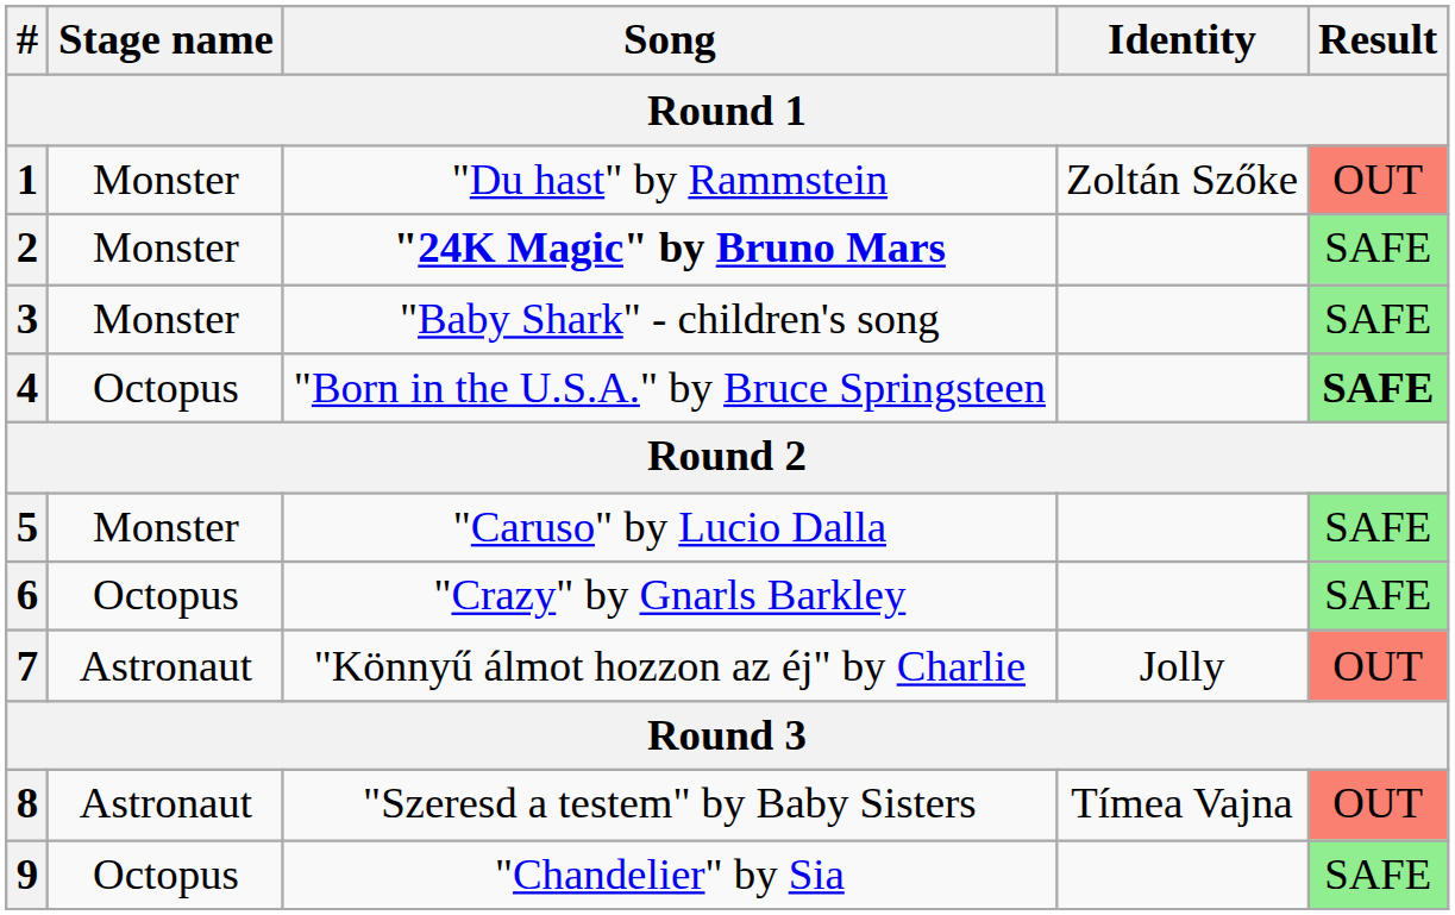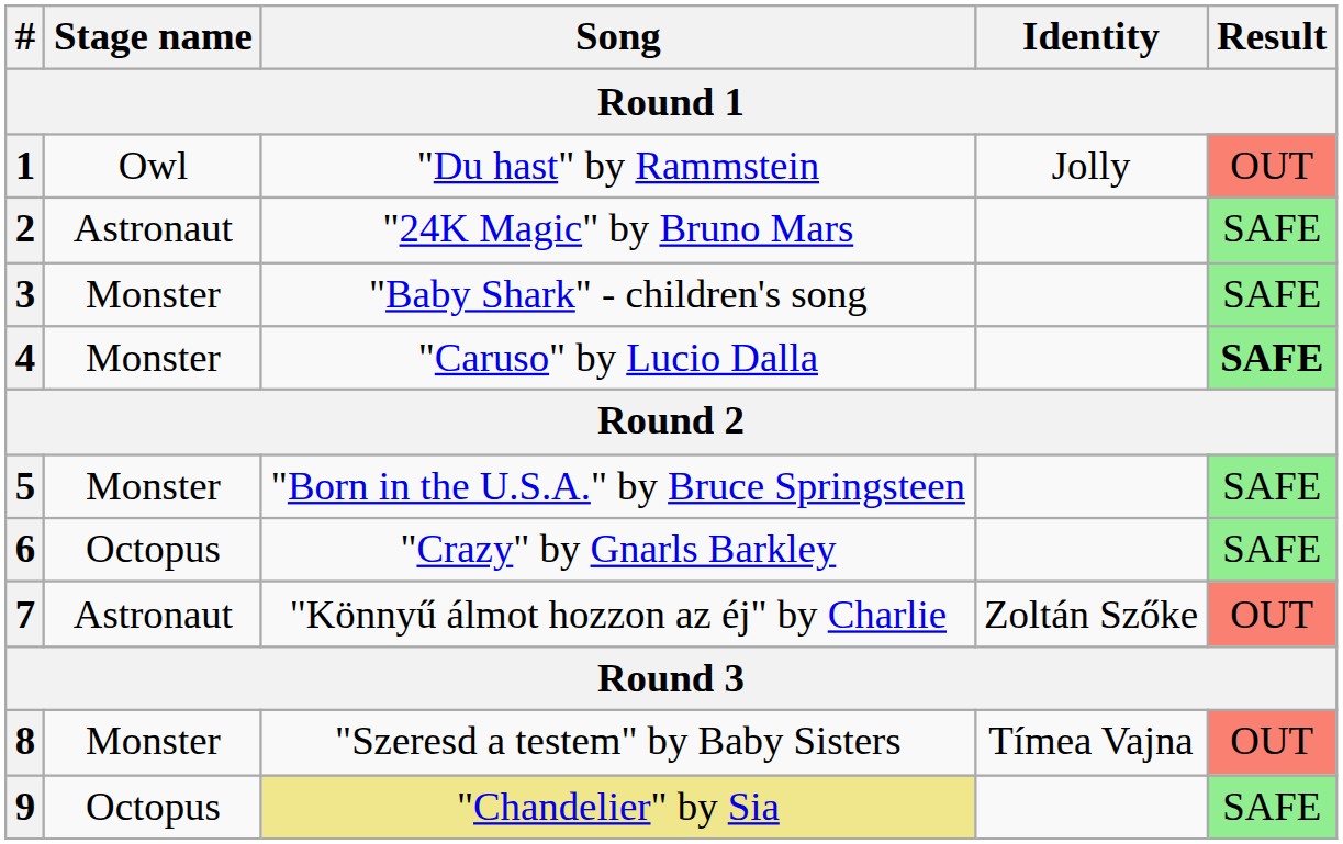 <table class="wikitable plainrowheaders" style="text-align: center;">
 <tr>
 <th>#</th>
 <th>Stage name</th>
 <th>Song</th>
 <th>Identity</th>
 <th>Result</th>
 </tr>
 <tr>
 <th colspan="5">Round 1</th>
 </tr>
 <tr>
 <th>1</th>
-<td>Monster</td>
+<td>Owl</td>
 <td>"<a href='#'>Du hast</a>" by <a href='#'>Rammstein</a></td>
-<td>Zoltán Szőke</td>
+<td>Jolly</td>
 <td bgcolor=salmon>OUT</td>
 </tr>
 <tr>
 <th>2</th>
-<td>Monster</td>
-<td><strong>"<a href='#'>24K Magic</a>" by <a href='#'>Bruno Mars</a></strong></td>
+<td>Astronaut</td>
+<td>"<a href='#'>24K Magic</a>" by <a href='#'>Bruno Mars</a></td>
 <td></td>
 <td bgcolor=lightgreen>SAFE</td>
 </tr>
 <tr>
 <th>3</th>
 <td>Monster</td>
 <td>"<a href='#'>Baby Shark</a>" - children's song</td>
 <td></td>
 <td bgcolor=lightgreen>SAFE</td>
 </tr>
 <tr>
 <th>4</th>
-<td>Octopus</td>
-<td>"<a href='#'>Born in the U.S.A.</a>" by <a href='#'>Bruce Springsteen</a></td>
+<td>Monster</td>
+<td>"<a href='#'>Caruso</a>" by <a href='#'>Lucio Dalla</a></td>
 <td></td>
 <td bgcolor=lightgreen><strong>SAFE</strong></td>
 </tr>
 <tr>
 <th colspan="5">Round 2</th>
 </tr>
 <tr>
 <th>5</th>
 <td>Monster</td>
-<td>"<a href='#'>Caruso</a>" by <a href='#'>Lucio Dalla</a></td>
+<td>"<a href='#'>Born in the U.S.A.</a>" by <a href='#'>Bruce Springsteen</a></td>
 <td></td>
 <td bgcolor=lightgreen>SAFE</td>
 </tr>
 <tr>
 <th>6</th>
 <td>Octopus</td>
 <td>"<a href='#'>Crazy</a>" by <a href='#'>Gnarls Barkley</a></td>
 <td></td>
 <td bgcolor=lightgreen>SAFE</td>
 </tr>
 <tr>
 <th>7</th>
 <td>Astronaut</td>
 <td>"Könnyű álmot hozzon az éj" by <a href='#'>Charlie</a></td>
-<td>Jolly</td>
+<td>Zoltán Szőke</td>
 <td bgcolor=salmon>OUT</td>
 </tr>
 <tr>
 <th colspan="5">Round 3</th>
 </tr>
 <tr>
 <th>8</th>
-<td>Astronaut</td>
+<td>Monster</td>
 <td>"Szeresd a testem" by Baby Sisters</td>
 <td>Tímea Vajna</td>
 <td bgcolor=salmon>OUT</td>
 </tr>
 <tr>
 <th>9</th>
 <td>Octopus</td>
-<td>"<a href='#'>Chandelier</a>" by <a href='#'>Sia</a></td>
+<td style="background: khaki;">"<a href='#'>Chandelier</a>" by <a href='#'>Sia</a></td>
 <td></td>
 <td bgcolor=lightgreen>SAFE</td>
 </tr>
 </table>
